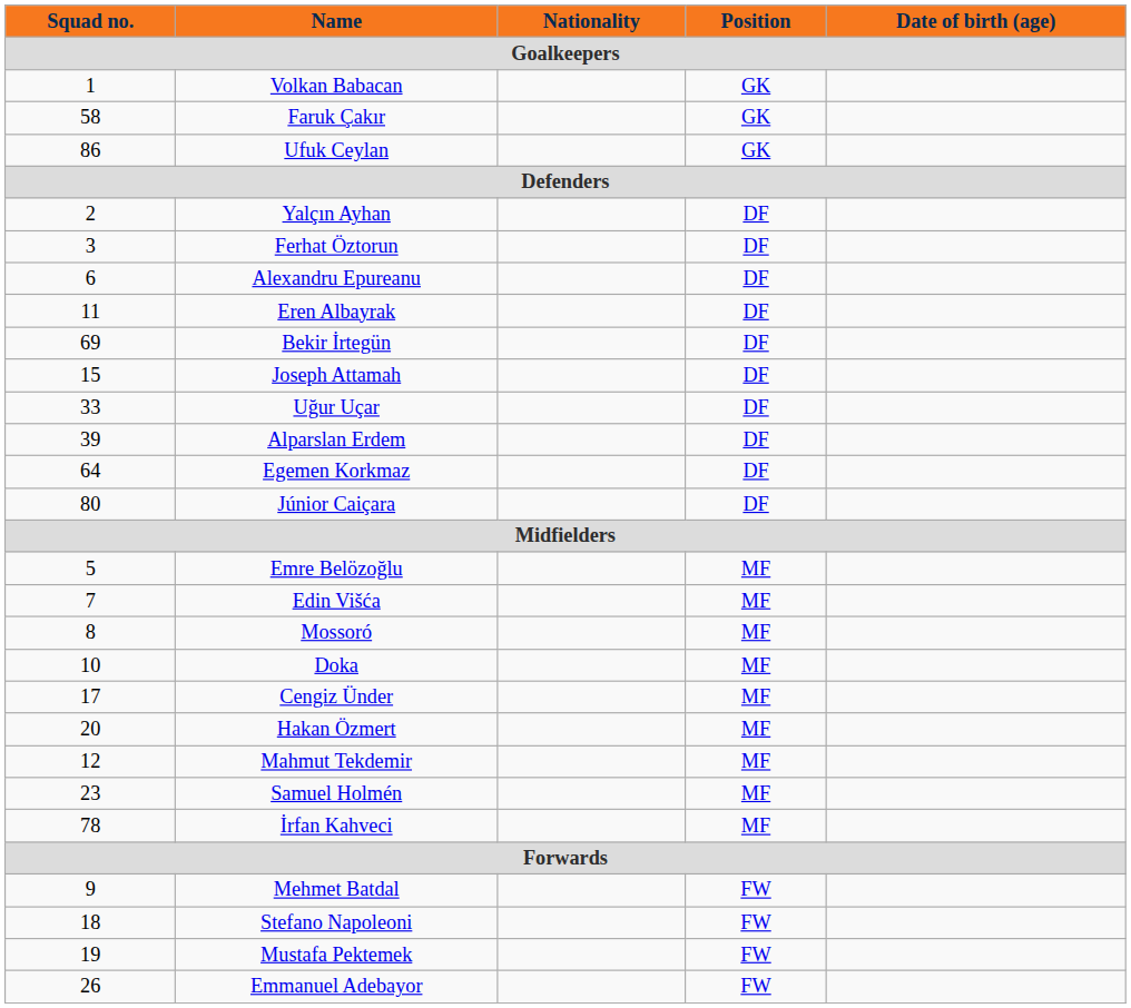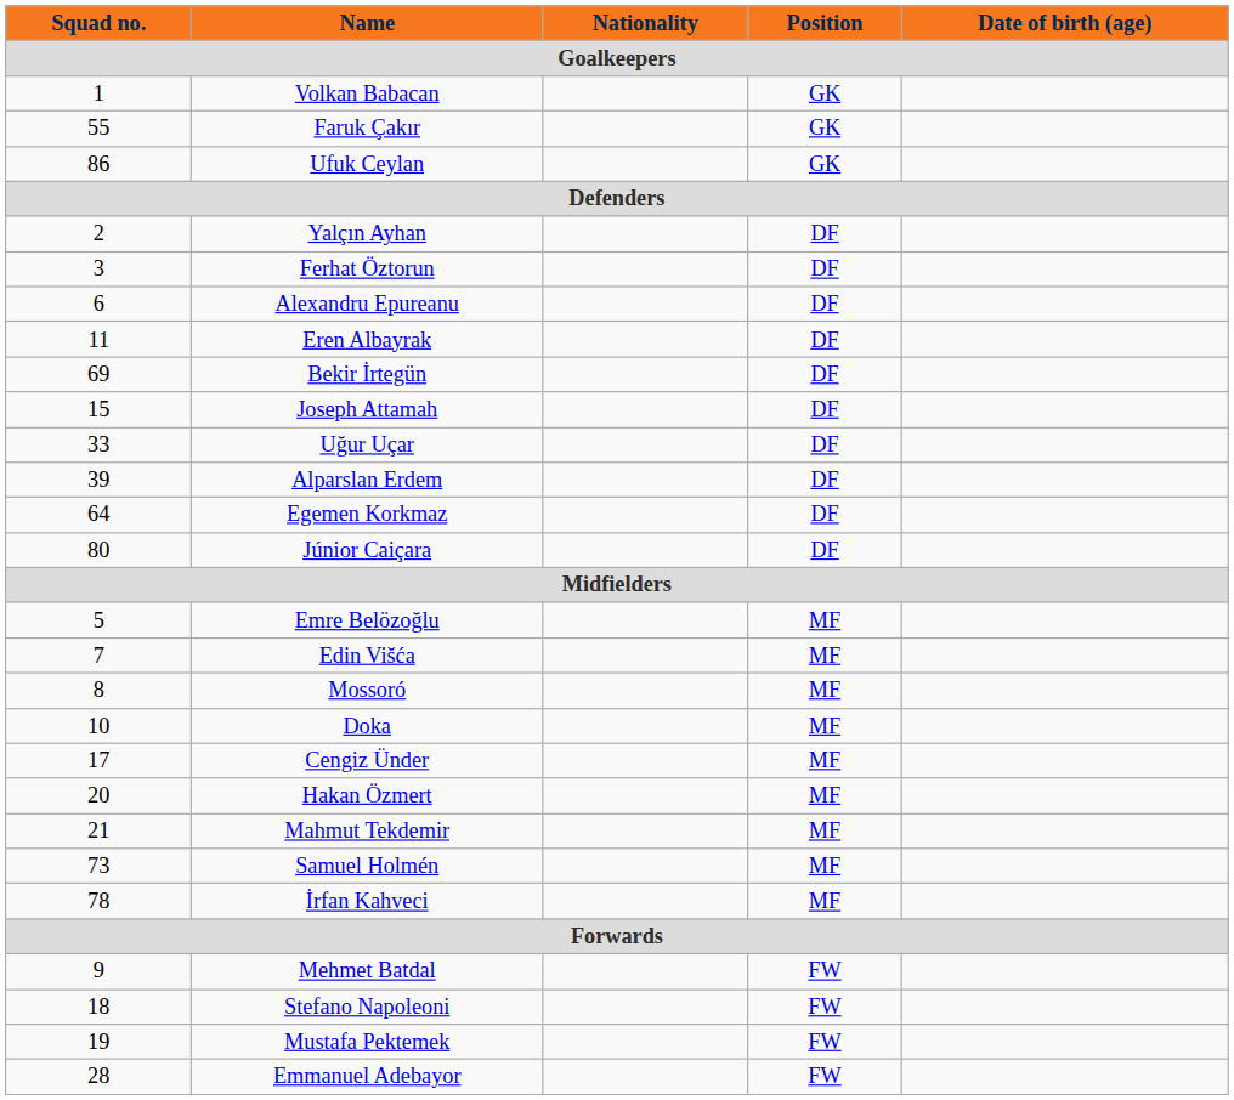 <table class="wikitable" style="text-align:center; font-size:100%; width:100%">
 <tr>
 <th style="background:#F7781E; color:#012A54; text-align:center">Squad no.</th>
 <th style="background:#F7781E; color:#012A54; text-align:center">Name</th>
 <th style="background:#F7781E; color:#012A54; text-align:center">Nationality</th>
 <th style="background:#F7781E; color:#012A54; text-align:center">Position</th>
 <th style="background:#F7781E; color:#012A54; text-align:center">Date of birth (age)</th>
 </tr>
 <tr>
 <th colspan="6" style="background:#dcdcdc; color:#2d2d2d; text-align:center">Goalkeepers</th>
 </tr>
 <tr>
 <td>1</td>
 <td><a href='#'>Volkan Babacan</a></td>
 <td></td>
 <td><a href='#'>GK</a></td>
 <td></td>
 </tr>
 <tr>
-<td>58</td>
+<td>55</td>
 <td><a href='#'>Faruk Çakır</a></td>
 <td></td>
 <td><a href='#'>GK</a></td>
 <td></td>
 </tr>
 <tr>
 <td>86</td>
 <td><a href='#'>Ufuk Ceylan</a></td>
 <td></td>
 <td><a href='#'>GK</a></td>
 <td></td>
 </tr>
 <tr>
 <th colspan="6" style="background:#dcdcdc; color:#2d2d2d; text-align:center">Defenders</th>
 </tr>
 <tr>
 <td>2</td>
 <td><a href='#'>Yalçın Ayhan</a></td>
 <td></td>
 <td><a href='#'>DF</a></td>
 <td></td>
 </tr>
 <tr>
 <td>3</td>
 <td><a href='#'>Ferhat Öztorun</a></td>
 <td></td>
 <td><a href='#'>DF</a></td>
 <td></td>
 </tr>
 <tr>
 <td>6</td>
 <td><a href='#'>Alexandru Epureanu</a></td>
 <td></td>
 <td><a href='#'>DF</a></td>
 <td></td>
 </tr>
 <tr>
 <td>11</td>
 <td><a href='#'>Eren Albayrak</a></td>
 <td></td>
 <td><a href='#'>DF</a></td>
 <td></td>
 </tr>
 <tr>
 <td>69</td>
 <td><a href='#'>Bekir İrtegün</a></td>
 <td></td>
 <td><a href='#'>DF</a></td>
 <td></td>
 </tr>
 <tr>
 <td>15</td>
 <td><a href='#'>Joseph Attamah</a></td>
 <td></td>
 <td><a href='#'>DF</a></td>
 <td></td>
 </tr>
 <tr>
 <td>33</td>
 <td><a href='#'>Uğur Uçar</a></td>
 <td></td>
 <td><a href='#'>DF</a></td>
 <td></td>
 </tr>
 <tr>
 <td>39</td>
 <td><a href='#'>Alparslan Erdem</a></td>
 <td></td>
 <td><a href='#'>DF</a></td>
 <td></td>
 </tr>
 <tr>
 <td>64</td>
 <td><a href='#'>Egemen Korkmaz</a></td>
 <td></td>
 <td><a href='#'>DF</a></td>
 <td></td>
 </tr>
 <tr>
 <td>80</td>
 <td><a href='#'>Júnior Caiçara</a></td>
 <td></td>
 <td><a href='#'>DF</a></td>
 <td></td>
 </tr>
 <tr>
 <th colspan="6" style="background:#dcdcdc; color:#2d2d2d; text-align:center">Midfielders</th>
 </tr>
 <tr>
 <td>5</td>
 <td><a href='#'>Emre Belözoğlu</a></td>
 <td></td>
 <td><a href='#'>MF</a></td>
 <td></td>
 </tr>
 <tr>
 <td>7</td>
 <td><a href='#'>Edin Višća</a></td>
 <td></td>
 <td><a href='#'>MF</a></td>
 <td></td>
 </tr>
 <tr>
 <td>8</td>
 <td><a href='#'>Mossoró</a></td>
 <td></td>
 <td><a href='#'>MF</a></td>
 <td></td>
 </tr>
 <tr>
 <td>10</td>
 <td><a href='#'>Doka</a></td>
 <td></td>
 <td><a href='#'>MF</a></td>
 <td></td>
 </tr>
 <tr>
 <td>17</td>
 <td><a href='#'>Cengiz Ünder</a></td>
 <td></td>
 <td><a href='#'>MF</a></td>
 <td></td>
 </tr>
 <tr>
 <td>20</td>
 <td><a href='#'>Hakan Özmert</a></td>
 <td></td>
 <td><a href='#'>MF</a></td>
 <td></td>
 </tr>
 <tr>
-<td>12</td>
+<td>21</td>
 <td><a href='#'>Mahmut Tekdemir</a></td>
 <td></td>
 <td><a href='#'>MF</a></td>
 <td></td>
 </tr>
 <tr>
-<td>23</td>
+<td>73</td>
 <td><a href='#'>Samuel Holmén</a></td>
 <td></td>
 <td><a href='#'>MF</a></td>
 <td></td>
 </tr>
 <tr>
 <td>78</td>
 <td><a href='#'>İrfan Kahveci</a></td>
 <td></td>
 <td><a href='#'>MF</a></td>
 <td></td>
 </tr>
 <tr>
 <th colspan="7" style="background:#dcdcdc; color:#2d2d2d; text-align:center">Forwards</th>
 </tr>
 <tr>
 <td>9</td>
 <td><a href='#'>Mehmet Batdal</a></td>
 <td></td>
 <td><a href='#'>FW</a></td>
 <td></td>
 </tr>
 <tr>
 <td>18</td>
 <td><a href='#'>Stefano Napoleoni</a></td>
 <td></td>
 <td><a href='#'>FW</a></td>
 <td></td>
 </tr>
 <tr>
 <td>19</td>
 <td><a href='#'>Mustafa Pektemek</a></td>
 <td></td>
 <td><a href='#'>FW</a></td>
 <td></td>
 </tr>
 <tr>
-<td>26</td>
+<td>28</td>
 <td><a href='#'>Emmanuel Adebayor</a></td>
 <td></td>
 <td><a href='#'>FW</a></td>
 <td></td>
 </tr>
 <tr>
 </tr>
 </table>
